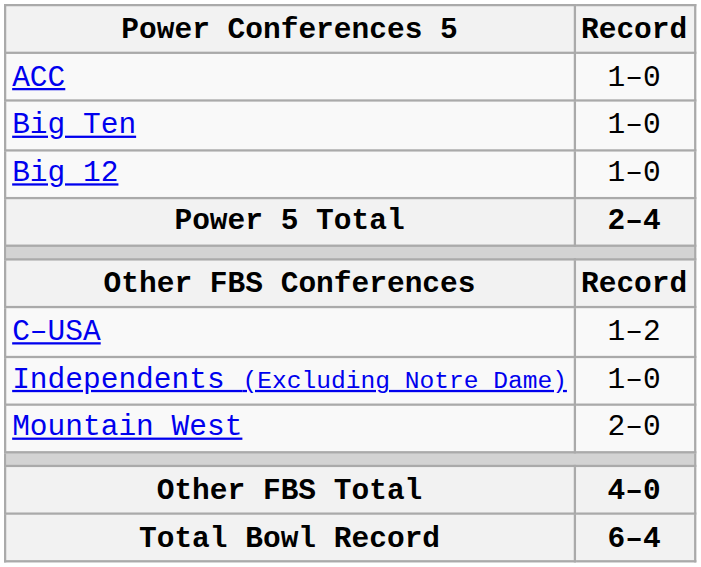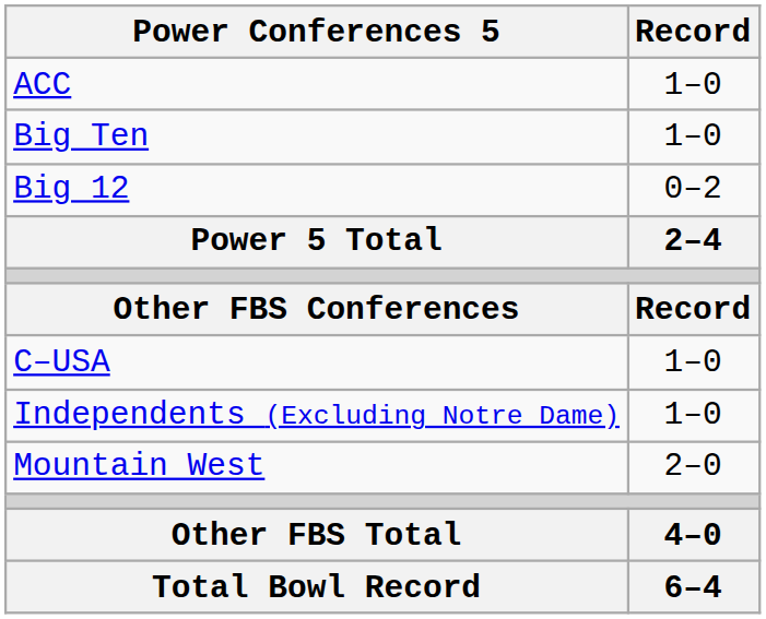 <table class="wikitable">
 <tr>
 <th>Power Conferences 5</th>
 <th>Record</th>
 </tr>
 <tr>
 <td><a href='#'>ACC</a></td>
 <td align=center>1–0</td>
 </tr>
 <tr>
 <td><a href='#'>Big Ten</a></td>
 <td align=center>1–0</td>
 </tr>
 <tr>
 <td><a href='#'>Big 12</a></td>
-<td align=center>1–0</td>
+<td align=center>0–2</td>
 </tr>
 <tr>
 <th>Power 5 Total</th>
 <th>2–4</th>
 </tr>
 <tr>
 <th colSpan="2" style="background-color:lightgrey;"></th>
 </tr>
 <tr>
 <th>Other FBS Conferences</th>
 <th>Record</th>
 </tr>
 <tr>
 <td><a href='#'>C–USA</a></td>
-<td align=center>1–2</td>
+<td align=center>1–0</td>
 </tr>
 <tr>
 <td><a href='#'>Independents <small>(Excluding Notre Dame)</small></a></td>
 <td align=center>1–0</td>
 </tr>
 <tr>
 <td><a href='#'>Mountain West</a></td>
 <td align=center>2–0</td>
 </tr>
 <tr>
 <th colSpan="2" style="background-color:lightgrey;"></th>
 </tr>
 <tr>
 <th>Other FBS Total</th>
 <th>4–0</th>
 </tr>
 <tr>
 <th>Total Bowl Record</th>
 <th>6–4</th>
 </tr>
 </table>
